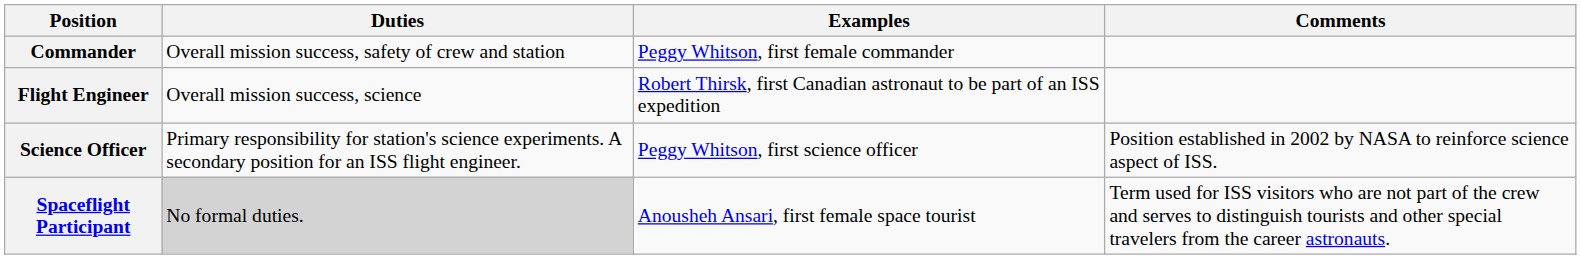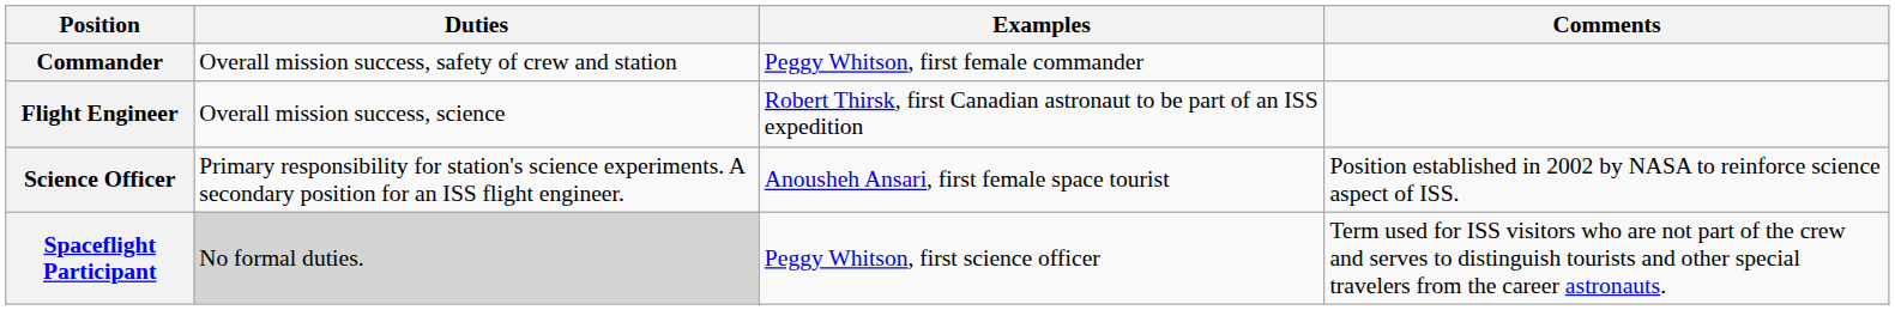 <table class="wikitable" style="font-size:97%;">
 <tr>
 <th style="width:10%;">Position</th>
 <th style="width:30%;">Duties</th>
 <th style="width:30%;">Examples</th>
 <th style="width:30%;">Comments</th>
 </tr>
 <tr>
 <th>Commander</th>
 <td>Overall mission success, safety of crew and station</td>
 <td><a href='#'>Peggy Whitson</a>, first female commander</td>
 <td></td>
 </tr>
 <tr>
 <th>Flight Engineer</th>
 <td>Overall mission success, science</td>
 <td><a href='#'>Robert Thirsk</a>, first Canadian astronaut to be part of an ISS expedition</td>
 <td></td>
 </tr>
 <tr>
 <th>Science Officer</th>
 <td>Primary responsibility for station's science experiments. A secondary position for an ISS flight engineer.</td>
-<td><a href='#'>Peggy Whitson</a>, first science officer</td>
+<td><a href='#'>Anousheh Ansari</a>, first female space tourist</td>
 <td>Position established in 2002 by NASA to reinforce science aspect of ISS.</td>
 </tr>
 <tr>
 <th><a href='#'>Spaceflight Participant</a></th>
 <td style="background: lightgrey;">No formal duties.</td>
-<td><a href='#'>Anousheh Ansari</a>, first female space tourist</td>
+<td><a href='#'>Peggy Whitson</a>, first science officer</td>
 <td>Term used for ISS visitors who are not part of the crew and serves to distinguish tourists and other special travelers from the career <a href='#'>astronauts</a>.</td>
 </tr>
 </table>
